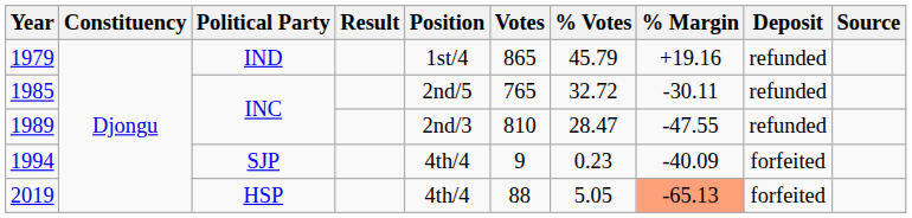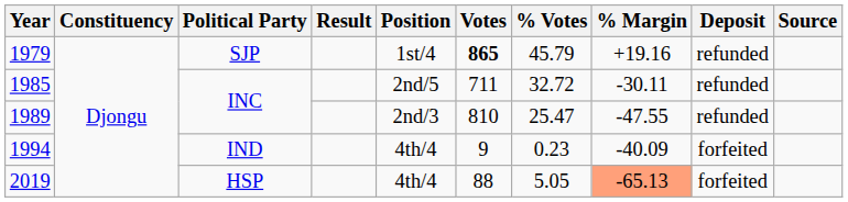 <table class="wikitable sortable" style="text-align:center;">
 <tr>
 <th>Year</th>
 <th>Constituency</th>
 <th>Political Party</th>
 <th>Result</th>
 <th>Position</th>
 <th>Votes</th>
 <th>% Votes</th>
 <th>% Margin</th>
 <th>Deposit</th>
 <th>Source</th>
 </tr>
 <tr>
 <td><a href='#'>1979</a></td>
 <td rowspan=5><a href='#'>Djongu</a></td>
-<td><a href='#'>IND</a></td>
+<td><a href='#'>SJP</a></td>
 <td></td>
 <td>1st/4</td>
-<td>865</td>
+<td><strong>865</strong></td>
 <td>45.79</td>
 <td>+19.16</td>
 <td>refunded</td>
 <td></td>
 </tr>
 <tr>
 <td><a href='#'>1985</a></td>
 <td rowspan=2><a href='#'>INC</a></td>
 <td></td>
 <td>2nd/5</td>
-<td>765</td>
+<td>711</td>
 <td>32.72</td>
 <td>-30.11</td>
 <td>refunded</td>
 <td></td>
 </tr>
 <tr>
 <td><a href='#'>1989</a></td>
 <td></td>
 <td>2nd/3</td>
 <td>810</td>
-<td>28.47</td>
+<td>25.47</td>
 <td>-47.55</td>
 <td>refunded</td>
 <td></td>
 </tr>
 <tr>
 <td><a href='#'>1994</a></td>
-<td><a href='#'>SJP</a></td>
+<td><a href='#'>IND</a></td>
 <td></td>
 <td>4th/4</td>
 <td>9</td>
 <td>0.23</td>
 <td>-40.09</td>
 <td>forfeited</td>
 <td></td>
 </tr>
 <tr>
 <td><a href='#'>2019</a></td>
 <td><a href='#'>HSP</a></td>
 <td></td>
 <td>4th/4</td>
 <td>88</td>
 <td>5.05</td>
 <td style="background: lightsalmon;">-65.13</td>
 <td>forfeited</td>
 <td></td>
 </tr>
 </table>
